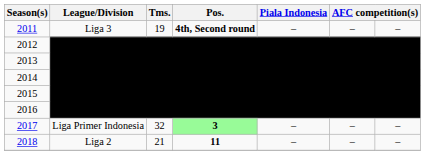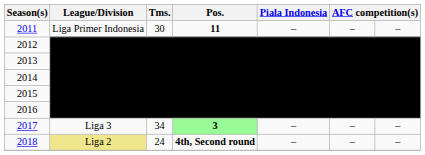 <table class="wikitable" style="text-align:center">
 <tr style="background:#efefef;">
 <th>Season(s)</th>
 <th>League/Division</th>
 <th>Tms.</th>
 <th>Pos.</th>
 <th><a href='#'>Piala Indonesia</a></th>
 <th colspan=2><a href='#'>AFC</a> competition(s)</th>
 </tr>
 <tr>
 <td><a href='#'>2011</a></td>
-<td>Liga 3</td>
-<td>19</td>
-<td><strong>4th, Second round</strong></td>
+<td>Liga Primer Indonesia</td>
+<td>30</td>
+<td><strong>11</strong></td>
 <td>–</td>
 <td>–</td>
 <td>–</td>
 </tr>
 <tr>
 <td>2012</td>
 <td colspan="6" rowspan="5" bgcolor="black"></td>
 </tr>
 <tr>
 <td>2013</td>
 </tr>
 <tr>
 <td>2014</td>
 </tr>
 <tr>
 <td>2015</td>
 </tr>
 <tr>
 <td>2016</td>
 </tr>
 <tr>
 <td><a href='#'>2017</a></td>
-<td>Liga Primer Indonesia</td>
-<td>32</td>
+<td>Liga 3</td>
+<td>34</td>
 <td bgcolor="palegreen"><strong>3</strong></td>
 <td>–</td>
 <td>–</td>
 <td>–</td>
 </tr>
 <tr>
 <td><a href='#'>2018</a></td>
-<td>Liga 2</td>
-<td>21</td>
-<td><strong>11</strong></td>
+<td style="background: khaki;">Liga 2</td>
+<td>24</td>
+<td><strong>4th, Second round</strong></td>
 <td>–</td>
 <td>–</td>
 <td>–</td>
 </tr>
 <tr>
 </tr>
 </table>
